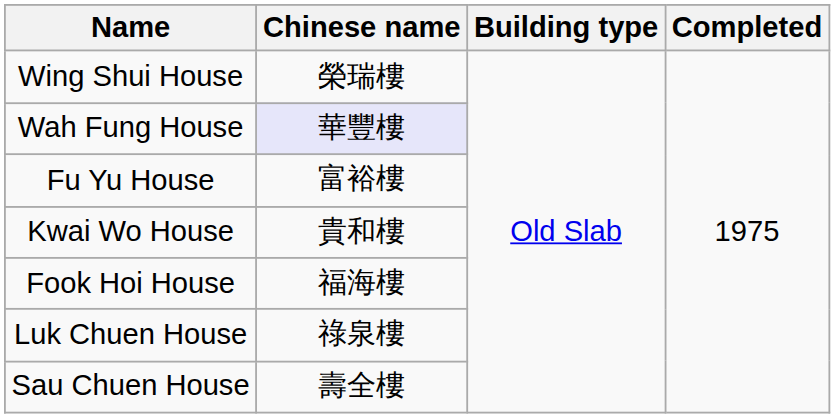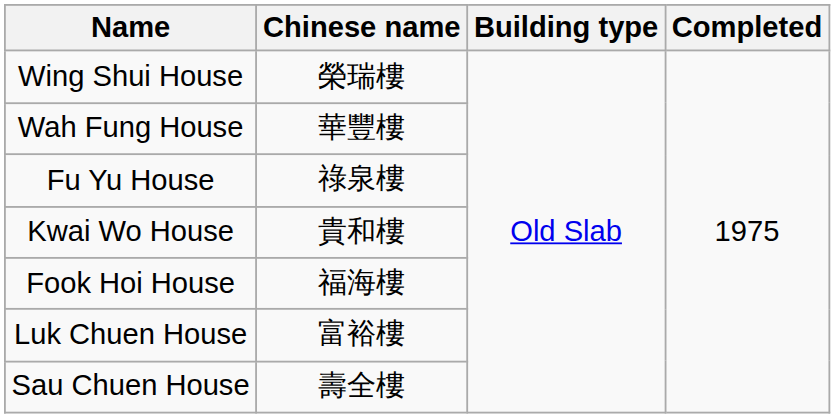 <table class="wikitable" style="text-align: center">
 <tr>
 <th>Name</th>
 <th>Chinese name</th>
 <th>Building type</th>
 <th>Completed</th>
 </tr>
 <tr>
 <td>Wing Shui House</td>
 <td>榮瑞樓</td>
 <td rowspan="7"><a href='#'>Old Slab</a></td>
 <td rowspan="7">1975</td>
 </tr>
 <tr>
 <td>Wah Fung House</td>
-<td style="background: lavender;">華豐樓</td>
+<td>華豐樓</td>
 </tr>
 <tr>
 <td>Fu Yu House</td>
-<td>富裕樓</td>
+<td>祿泉樓</td>
 </tr>
 <tr>
 <td>Kwai Wo House</td>
 <td>貴和樓</td>
 </tr>
 <tr>
 <td>Fook Hoi House</td>
 <td>福海樓</td>
 </tr>
 <tr>
 <td>Luk Chuen House</td>
-<td>祿泉樓</td>
+<td>富裕樓</td>
 </tr>
 <tr>
 <td>Sau Chuen House</td>
 <td>壽全樓</td>
 </tr>
 </table>
